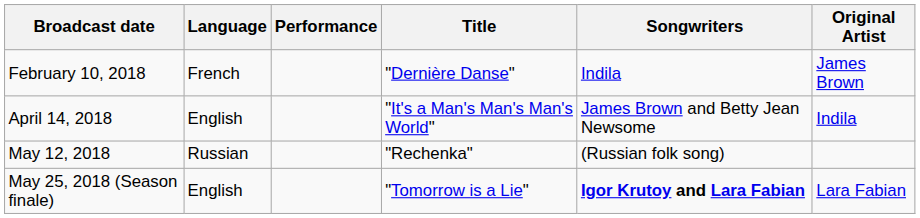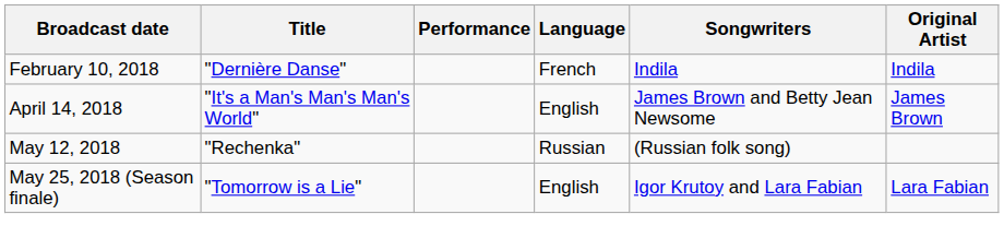 <table class="wikitable sortable">
 <tr>
 <th>Broadcast date</th>
+<th>Title</th>
+<th>Performance</th>
 <th>Language</th>
-<th>Performance</th>
-<th>Title</th>
 <th>Songwriters</th>
 <th>Original Artist</th>
 </tr>
 <tr>
 <td>February 10, 2018</td>
+<td>"<a href='#'>Dernière Danse</a>"</td>
+<td></td>
 <td>French</td>
+<td><a href='#'>Indila</a></td>
+<td><a href='#'>Indila</a></td>
+</tr>
+<tr>
+<td>April 14, 2018</td>
+<td>"<a href='#'>It's a Man's Man's Man's World</a>"</td>
 <td></td>
-<td>"<a href='#'>Dernière Danse</a>"</td>
-<td><a href='#'>Indila</a></td>
+<td>English</td>
+<td><a href='#'>James Brown</a> and Betty Jean Newsome</td>
 <td><a href='#'>James Brown</a></td>
 </tr>
 <tr>
-<td>April 14, 2018</td>
-<td>English</td>
+<td>May 12, 2018</td>
+<td>"Rechenka"</td>
 <td></td>
-<td>"<a href='#'>It's a Man's Man's Man's World</a>"</td>
-<td><a href='#'>James Brown</a> and Betty Jean Newsome</td>
-<td><a href='#'>Indila</a></td>
-</tr>
-<tr>
-<td>May 12, 2018</td>
 <td>Russian</td>
-<td></td>
-<td>"Rechenka"</td>
 <td>(Russian folk song)</td>
 <td></td>
 </tr>
 <tr>
 <td>May 25, 2018 (Season finale)</td>
+<td>"<a href='#'>Tomorrow is a Lie</a>"</td>
+<td></td>
 <td>English</td>
-<td></td>
-<td>"<a href='#'>Tomorrow is a Lie</a>"</td>
-<td><strong><a href='#'>Igor Krutoy</a> and <a href='#'>Lara Fabian</a></strong></td>
+<td><a href='#'>Igor Krutoy</a> and <a href='#'>Lara Fabian</a></td>
 <td><a href='#'>Lara Fabian</a></td>
 </tr>
 </table>
